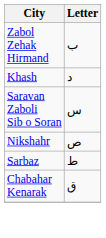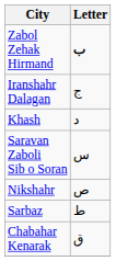 <table class="wikitable">
 <tr>
 <th>City</th>
 <th>Letter</th>
 </tr>
 <tr>
 <td><a href='#'>Zabol</a><br><a href='#'>Zehak</a><br><a href='#'>Hirmand</a></td>
-<td>ب</td>
+<td><strong>ب</strong></td>
+</tr>
+<tr>
+<td><a href='#'>Iranshahr</a><br><a href='#'>Dalagan</a></td>
+<td>ج</td>
 </tr>
 <tr>
 <td><a href='#'>Khash</a></td>
 <td>د</td>
 </tr>
 <tr>
 <td><a href='#'>Saravan</a><br><a href='#'>Zaboli</a><br><a href='#'>Sib o Soran</a></td>
 <td>س</td>
 </tr>
 <tr>
 <td><a href='#'>Nikshahr</a></td>
 <td>ص</td>
 </tr>
 <tr>
 <td><a href='#'>Sarbaz</a></td>
 <td>ط</td>
 </tr>
 <tr>
 <td><a href='#'>Chabahar</a><br><a href='#'>Kenarak</a></td>
 <td>ق</td>
 </tr>
 <tr>
 </tr>
 </table>
